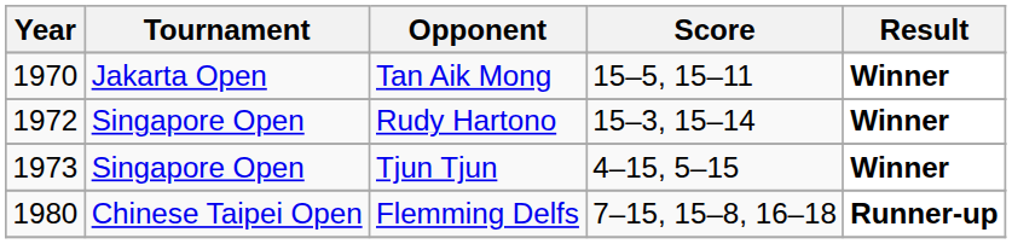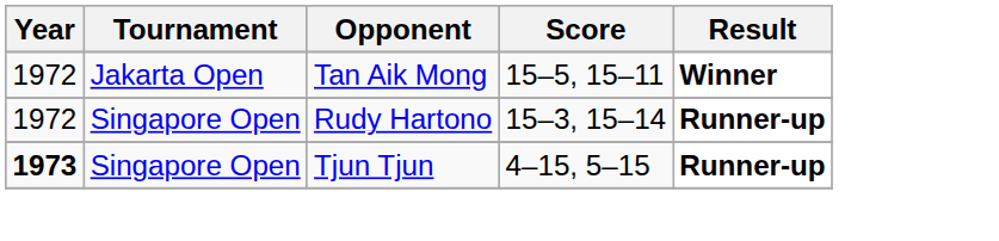 <table class="sortable wikitable" style="font-size: 90%;">
 <tr>
 <th>Year</th>
 <th>Tournament</th>
 <th>Opponent</th>
 <th>Score</th>
 <th>Result</th>
 </tr>
 <tr>
 </tr>
 <tr>
-<td align="center">1970</td>
+<td align="center">1972</td>
 <td align="left"><a href='#'>Jakarta Open</a></td>
 <td align="left"> <a href='#'>Tan Aik Mong</a></td>
 <td align="left">15–5, 15–11</td>
 <td style="text-align:left; background:white"> <strong>Winner</strong></td>
 </tr>
 <tr>
 </tr>
 <tr>
 <td align="center">1972</td>
 <td align="left"><a href='#'>Singapore Open</a></td>
 <td align="left"> <a href='#'>Rudy Hartono</a></td>
 <td align="left">15–3, 15–14</td>
-<td style="text-align:left; background:white"> <strong>Winner</strong></td>
+<td style="text-align:left; background:white"> <strong>Runner-up</strong></td>
 </tr>
 <tr>
 </tr>
 <tr>
-<td align="center">1973</td>
+<td align="center"><strong>1973</strong></td>
 <td align="left"><a href='#'>Singapore Open</a></td>
 <td align="left"> <a href='#'>Tjun Tjun</a></td>
 <td align="left">4–15, 5–15</td>
-<td style="text-align:left; background:white"> <strong>Winner</strong></td>
+<td style="text-align:left; background:white"> <strong>Runner-up</strong></td>
 </tr>
 <tr>
 </tr>
 <tr>
 </tr>
 <tr>
-<td align="center">1980</td>
-<td align="left"><a href='#'>Chinese Taipei Open</a></td>
-<td align="left"> <a href='#'>Flemming Delfs</a></td>
-<td align="left">7–15, 15–8, 16–18</td>
-<td style="text-align:left; background:white"> <strong>Runner-up</strong></td>
-</tr>
-<tr>
 </tr>
 </table>
